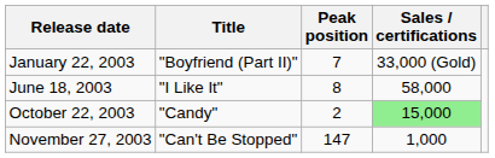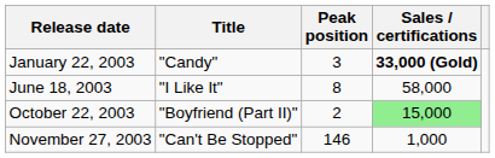 <table class="wikitable plainrowheaders">
 <tr>
 <th>Release date</th>
 <th>Title</th>
 <th>Peak<br>position</th>
 <th>Sales /<br>certifications</th>
 <th></th>
 </tr>
 <tr>
 <td>January 22, 2003</td>
-<td>"Boyfriend (Part II)"</td>
-<td style="text-align:center">7</td>
-<td style="text-align:center">33,000 (Gold)</td>
+<td>"Candy"</td>
+<td style="text-align:center">3</td>
+<td style="text-align:center"><strong>33,000 (Gold)</strong></td>
 <td style="text-align:center" rowspan="4"></td>
 </tr>
 <tr>
 <td>June 18, 2003</td>
 <td>"I Like It"</td>
 <td style="text-align:center">8</td>
 <td style="text-align:center">58,000</td>
 </tr>
 <tr>
 <td>October 22, 2003</td>
-<td>"Candy"</td>
+<td>"Boyfriend (Part II)"</td>
 <td style="text-align:center">2</td>
 <td style="background: lightgreen; text-align:center">15,000</td>
 </tr>
 <tr>
 <td>November 27, 2003</td>
 <td>"Can't Be Stopped"</td>
-<td style="text-align:center">147</td>
+<td style="text-align:center">146</td>
 <td style="text-align:center">1,000</td>
 </tr>
 </table>
